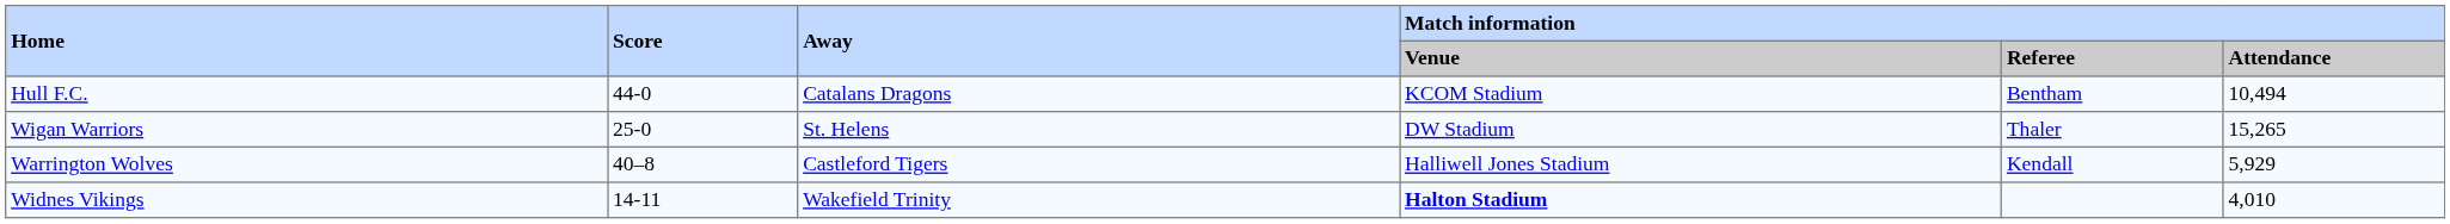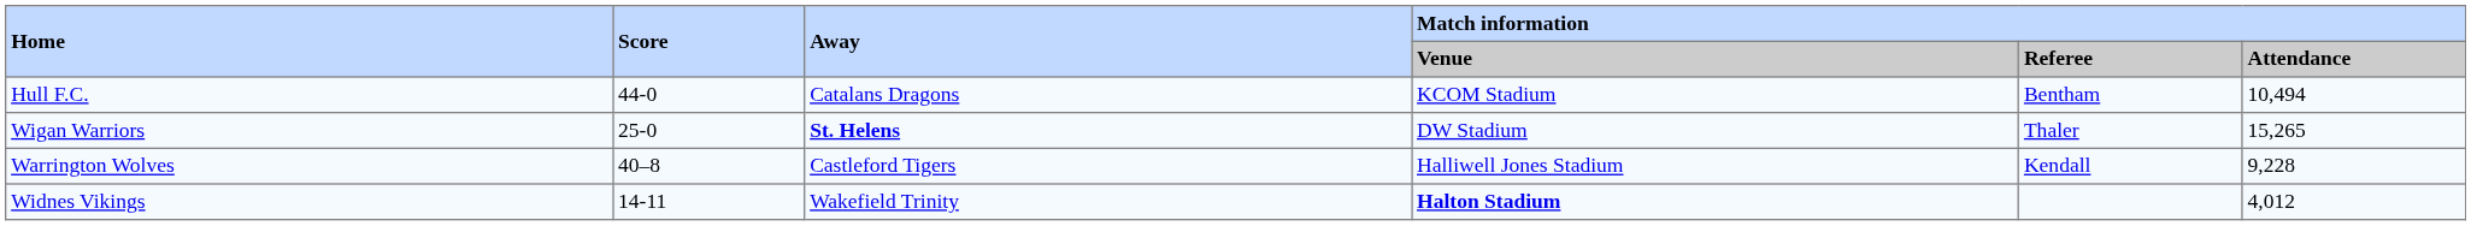 <table border=1 style="border-collapse:collapse; font-size:85%; text-align:left;" cellpadding=3 cellspacing=0 width=100%>
 <tr bgcolor=#C1D8FF>
 <th rowspan=2 width=19%>Home</th>
 <th rowspan=2 width=6%>Score</th>
 <th rowspan=2 width=19%>Away</th>
 <th colspan=6>Match information</th>
 </tr>
 <tr bgcolor=#CCCCCC>
 <th width=19%>Venue</th>
 <th width=7%>Referee</th>
 <th width=7%>Attendance</th>
 </tr>
 <tr bgcolor=#F5FAFF>
 <td align=left> <a href='#'>Hull F.C.</a></td>
 <td>44-0</td>
 <td align=left><a href='#'>Catalans Dragons</a></td>
 <td><a href='#'>KCOM Stadium</a></td>
 <td><a href='#'>Bentham</a></td>
 <td>10,494</td>
 </tr>
 <tr bgcolor=#F5FAFF>
 <td align=left> <a href='#'>Wigan Warriors</a></td>
 <td>25-0</td>
-<td align=left> <a href='#'>St. Helens</a></td>
+<td align=left><strong> <a href='#'>St. Helens</a></strong></td>
 <td><a href='#'>DW Stadium</a></td>
 <td><a href='#'>Thaler</a></td>
 <td>15,265</td>
 </tr>
 <tr bgcolor=#F5FAFF>
 <td align=left><a href='#'>Warrington Wolves</a></td>
 <td>40–8</td>
 <td align=left><a href='#'>Castleford Tigers</a></td>
 <td><a href='#'>Halliwell Jones Stadium</a></td>
 <td><a href='#'>Kendall</a></td>
-<td>5,929</td>
+<td>9,228</td>
 </tr>
 <tr bgcolor=#F5FAFF>
 <td align=left> <a href='#'>Widnes Vikings</a></td>
 <td>14-11</td>
 <td align=left> <a href='#'>Wakefield Trinity</a></td>
 <td><strong><a href='#'>Halton Stadium</a></strong></td>
 <td></td>
-<td>4,010</td>
+<td>4,012</td>
 </tr>
 </table>
